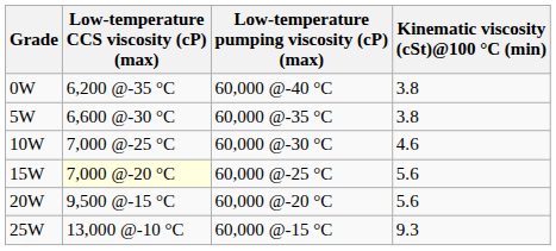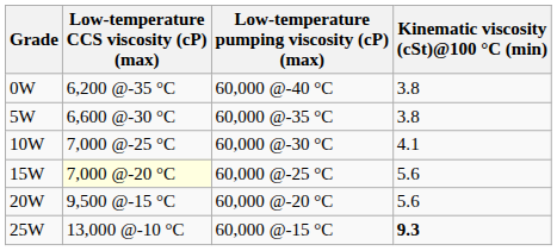 <table class="wikitable floatright">
 <tr>
 <th>Grade</th>
 <th>Low-temperature<br>CCS viscosity (cP)<br>(max)</th>
 <th>Low-temperature<br>pumping viscosity (cP)<br>(max)</th>
 <th>Kinematic viscosity<br>(cSt)@100 °C (min)</th>
 </tr>
 <tr>
 <td>0W</td>
 <td>6,200 @-35 °C</td>
 <td>60,000 @-40 °C</td>
 <td>3.8</td>
 </tr>
 <tr>
 <td>5W</td>
 <td>6,600 @-30 °C</td>
 <td>60,000 @-35 °C</td>
 <td>3.8</td>
 </tr>
 <tr>
 <td>10W</td>
 <td>7,000 @-25 °C</td>
 <td>60,000 @-30 °C</td>
-<td>4.6</td>
+<td>4.1</td>
 </tr>
 <tr>
 <td>15W</td>
 <td style="background: lightyellow;">7,000 @-20 °C</td>
 <td>60,000 @-25 °C</td>
 <td>5.6</td>
 </tr>
 <tr>
 <td>20W</td>
 <td>9,500 @-15 °C</td>
 <td>60,000 @-20 °C</td>
 <td>5.6</td>
 </tr>
 <tr>
 <td>25W</td>
 <td>13,000 @-10 °C</td>
 <td>60,000 @-15 °C</td>
-<td>9.3</td>
+<td><strong>9.3</strong></td>
 </tr>
 </table>
